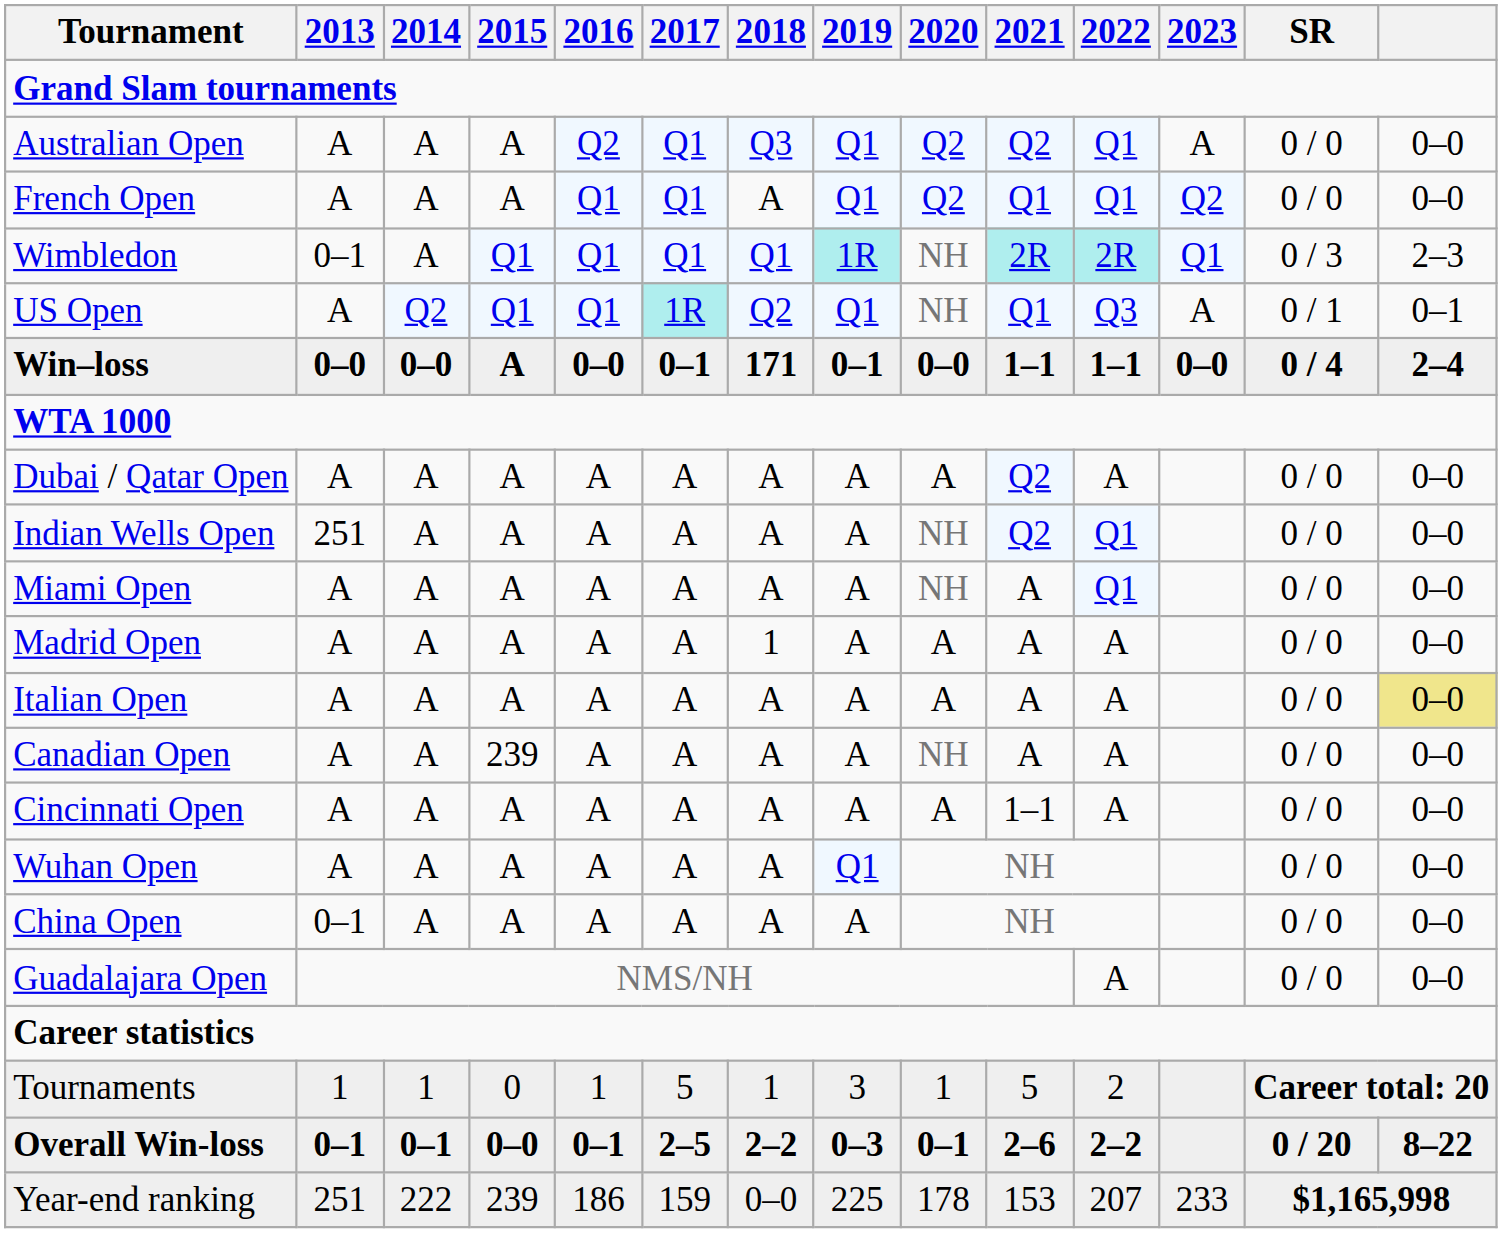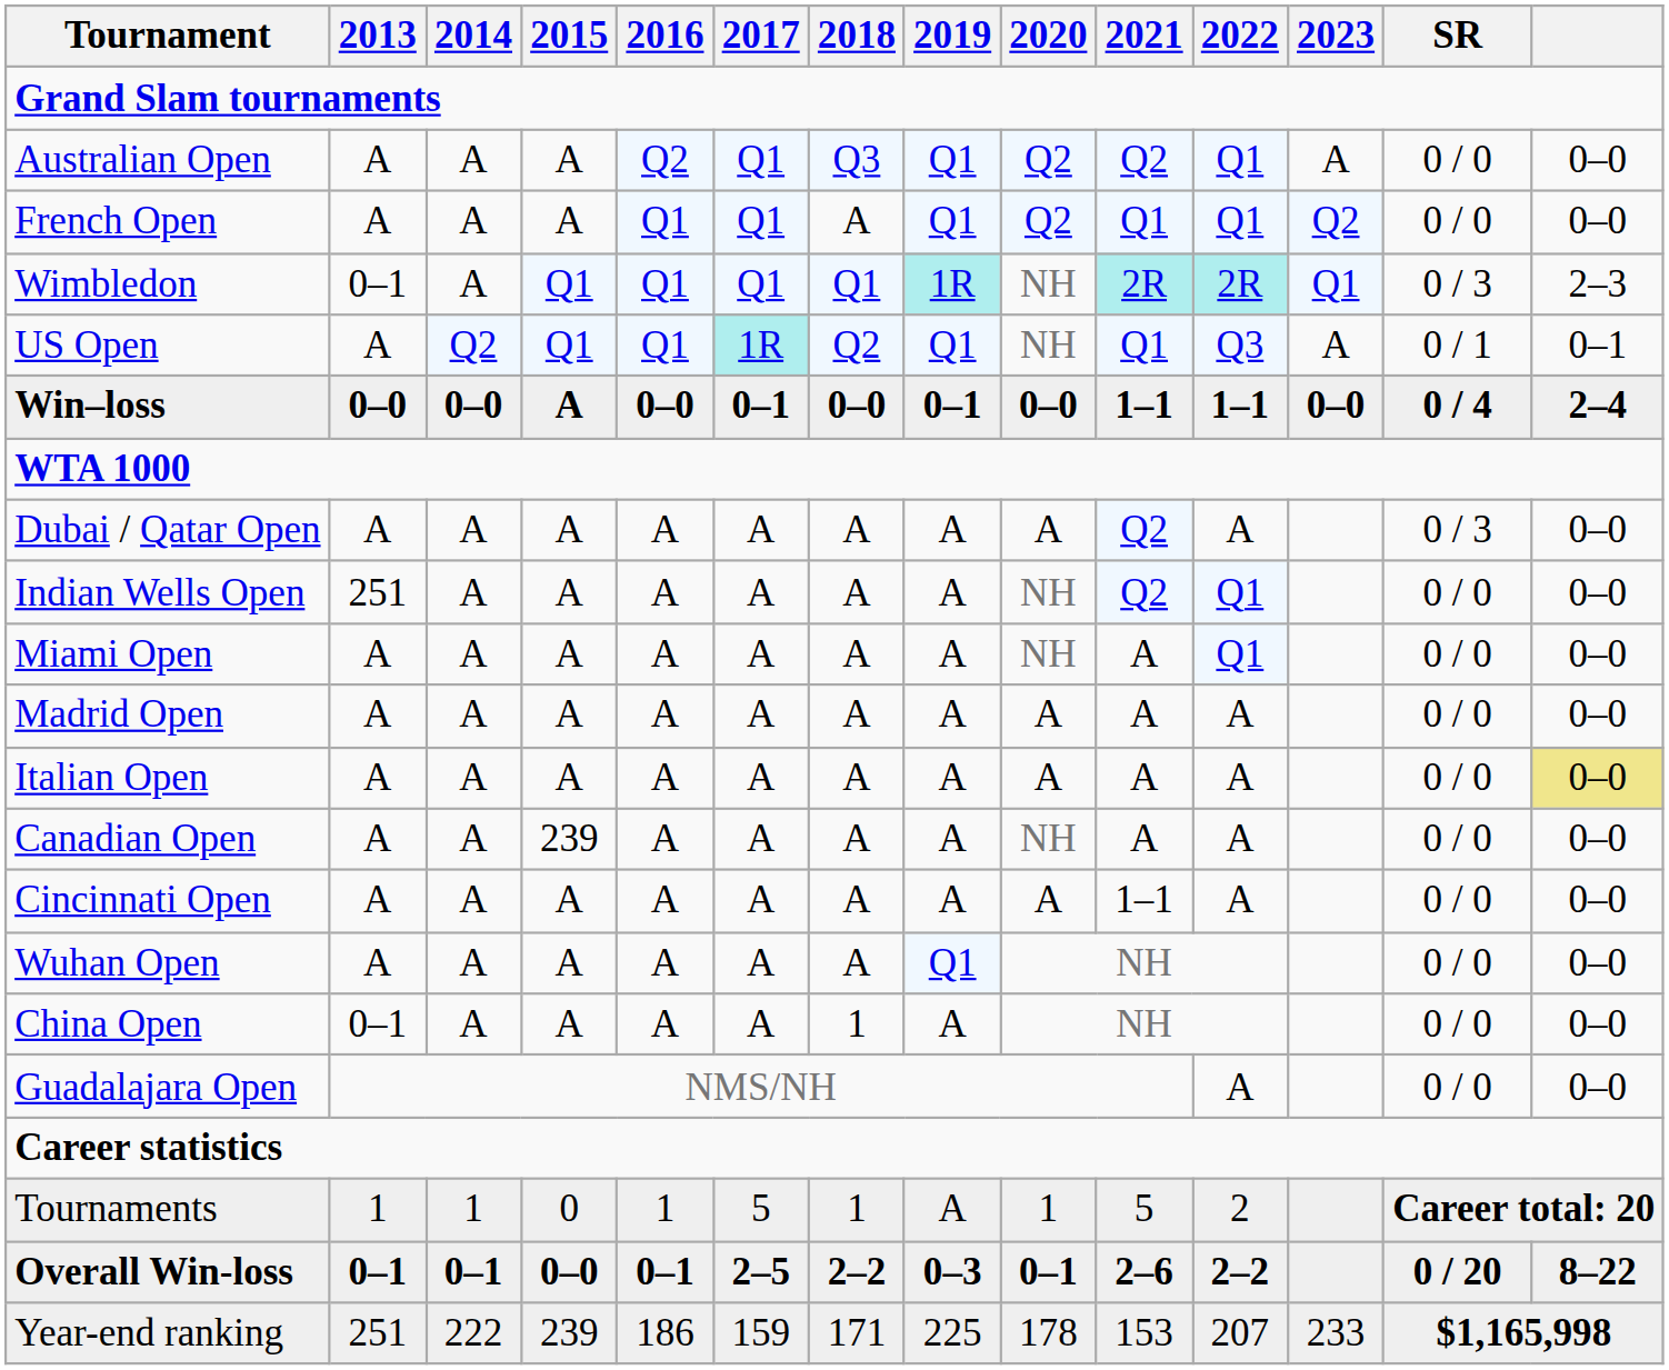 <table class="wikitable" style="text-align:center">
 <tr>
 <th>Tournament</th>
 <th><a href='#'>2013</a></th>
 <th><a href='#'>2014</a></th>
 <th><a href='#'>2015</a></th>
 <th><a href='#'>2016</a></th>
 <th><a href='#'>2017</a></th>
 <th><a href='#'>2018</a></th>
 <th><a href='#'>2019</a></th>
 <th><a href='#'>2020</a></th>
 <th><a href='#'>2021</a></th>
 <th><a href='#'>2022</a></th>
 <th><a href='#'>2023</a></th>
 <th>SR</th>
 <th></th>
 </tr>
 <tr>
 <td colspan="15" align="left"><strong><a href='#'>Grand Slam tournaments</a></strong></td>
 </tr>
 <tr>
 <td align="left"><a href='#'>Australian Open</a></td>
 <td>A</td>
 <td>A</td>
 <td>A</td>
 <td bgcolor="#f0f8ff"><a href='#'>Q2</a></td>
 <td bgcolor="#f0f8ff"><a href='#'>Q1</a></td>
 <td bgcolor="#f0f8ff"><a href='#'>Q3</a></td>
 <td bgcolor="#f0f8ff"><a href='#'>Q1</a></td>
 <td bgcolor="#f0f8ff"><a href='#'>Q2</a></td>
 <td bgcolor="#f0f8ff"><a href='#'>Q2</a></td>
 <td bgcolor="#f0f8ff"><a href='#'>Q1</a></td>
 <td>A</td>
 <td>0 / 0</td>
 <td>0–0</td>
 </tr>
 <tr>
 <td align="left"><a href='#'>French Open</a></td>
 <td>A</td>
 <td>A</td>
 <td>A</td>
 <td bgcolor="#f0f8ff"><a href='#'>Q1</a></td>
 <td bgcolor="#f0f8ff"><a href='#'>Q1</a></td>
 <td>A</td>
 <td bgcolor="#f0f8ff"><a href='#'>Q1</a></td>
 <td bgcolor="#f0f8ff"><a href='#'>Q2</a></td>
 <td bgcolor="#f0f8ff"><a href='#'>Q1</a></td>
 <td bgcolor=f0f8ff><a href='#'>Q1</a></td>
 <td bgcolor=f0f8ff><a href='#'>Q2</a></td>
 <td>0 / 0</td>
 <td>0–0</td>
 </tr>
 <tr>
 <td align="left"><a href='#'>Wimbledon</a></td>
 <td>0–1</td>
 <td>A</td>
 <td bgcolor="#f0f8ff"><a href='#'>Q1</a></td>
 <td bgcolor="#f0f8ff"><a href='#'>Q1</a></td>
 <td bgcolor="#f0f8ff"><a href='#'>Q1</a></td>
 <td bgcolor="#f0f8ff"><a href='#'>Q1</a></td>
 <td bgcolor="#afeeee"><a href='#'>1R</a></td>
 <td style="color:#767676;">NH</td>
 <td bgcolor=afeeee><a href='#'>2R</a></td>
 <td bgcolor=afeeee><a href='#'>2R</a></td>
 <td bgcolor=f0f8ff><a href='#'>Q1</a></td>
 <td>0 / 3</td>
 <td>2–3</td>
 </tr>
 <tr>
 <td align="left"><a href='#'>US Open</a></td>
 <td>A</td>
 <td bgcolor="#f0f8ff"><a href='#'>Q2</a></td>
 <td bgcolor="#f0f8ff"><a href='#'>Q1</a></td>
 <td bgcolor="#f0f8ff"><a href='#'>Q1</a></td>
 <td bgcolor="#afeeee"><a href='#'>1R</a></td>
 <td bgcolor="#f0f8ff"><a href='#'>Q2</a></td>
 <td bgcolor="#f0f8ff"><a href='#'>Q1</a></td>
 <td style="color:#767676">NH</td>
 <td bgcolor="#f0f8ff"><a href='#'>Q1</a></td>
 <td bgcolor="#f0f8ff"><a href='#'>Q3</a></td>
 <td>A</td>
 <td>0 / 1</td>
 <td>0–1</td>
 </tr>
 <tr style="background:#efefef; font-weight:bold;">
 <td align="left">Win–loss</td>
 <td>0–0</td>
 <td>0–0</td>
 <td>A</td>
 <td>0–0</td>
 <td>0–1</td>
-<td>171</td>
+<td>0–0</td>
 <td>0–1</td>
 <td>0–0</td>
 <td>1–1</td>
 <td>1–1</td>
 <td>0–0</td>
 <td>0 / 4</td>
 <td>2–4</td>
 </tr>
 <tr>
 <td colspan="15" align="left"><strong><a href='#'>WTA 1000</a></strong></td>
 </tr>
 <tr>
 <td align="left"><a href='#'>Dubai</a> / <a href='#'>Qatar Open</a></td>
 <td>A</td>
 <td>A</td>
 <td>A</td>
 <td>A</td>
 <td>A</td>
 <td>A</td>
 <td>A</td>
 <td>A</td>
 <td bgcolor="f0f8ff"><a href='#'>Q2</a></td>
 <td>A</td>
 <td></td>
-<td>0 / 0</td>
+<td>0 / 3</td>
 <td>0–0</td>
 </tr>
 <tr>
 <td align="left"><a href='#'>Indian Wells Open</a></td>
 <td>251</td>
 <td>A</td>
 <td>A</td>
 <td>A</td>
 <td>A</td>
 <td>A</td>
 <td>A</td>
 <td style="color:#767676">NH</td>
 <td bgcolor="f0f8ff"><a href='#'>Q2</a></td>
 <td bgcolor="f0f8ff"><a href='#'>Q1</a></td>
 <td></td>
 <td>0 / 0</td>
 <td>0–0</td>
 </tr>
 <tr>
 <td align="left"><a href='#'>Miami Open</a></td>
 <td>A</td>
 <td>A</td>
 <td>A</td>
 <td>A</td>
 <td>A</td>
 <td>A</td>
 <td>A</td>
 <td style="color:#767676">NH</td>
 <td>A</td>
 <td bgcolor="f0f8ff"><a href='#'>Q1</a></td>
 <td></td>
 <td>0 / 0</td>
 <td>0–0</td>
 </tr>
 <tr>
 <td align="left"><a href='#'>Madrid Open</a></td>
 <td>A</td>
 <td>A</td>
 <td>A</td>
 <td>A</td>
 <td>A</td>
-<td>1</td>
+<td>A</td>
 <td>A</td>
 <td>A</td>
 <td>A</td>
 <td>A</td>
 <td></td>
 <td>0 / 0</td>
 <td>0–0</td>
 </tr>
 <tr>
 <td align="left"><a href='#'>Italian Open</a></td>
 <td>A</td>
 <td>A</td>
 <td>A</td>
 <td>A</td>
 <td>A</td>
 <td>A</td>
 <td>A</td>
 <td>A</td>
 <td>A</td>
 <td>A</td>
 <td></td>
 <td>0 / 0</td>
 <td style="background: khaki;">0–0</td>
 </tr>
 <tr>
 <td align="left"><a href='#'>Canadian Open</a></td>
 <td>A</td>
 <td>A</td>
 <td>239</td>
 <td>A</td>
 <td>A</td>
 <td>A</td>
 <td>A</td>
 <td style="color:#767676">NH</td>
 <td>A</td>
 <td>A</td>
 <td></td>
 <td>0 / 0</td>
 <td>0–0</td>
 </tr>
 <tr>
 <td align="left"><a href='#'>Cincinnati Open</a></td>
 <td>A</td>
 <td>A</td>
 <td>A</td>
 <td>A</td>
 <td>A</td>
 <td>A</td>
 <td>A</td>
 <td>A</td>
 <td>1–1</td>
 <td>A</td>
 <td></td>
 <td>0 / 0</td>
 <td>0–0</td>
 </tr>
 <tr>
 <td align="left"><a href='#'>Wuhan Open</a></td>
 <td>A</td>
 <td>A</td>
 <td>A</td>
 <td>A</td>
 <td>A</td>
 <td>A</td>
 <td bgcolor="f0f8ff"><a href='#'>Q1</a></td>
 <td colspan="3" style="color:#767676">NH</td>
 <td></td>
 <td>0 / 0</td>
 <td>0–0</td>
 </tr>
 <tr>
 <td align="left"><a href='#'>China Open</a></td>
 <td>0–1</td>
 <td>A</td>
 <td>A</td>
 <td>A</td>
 <td>A</td>
-<td>A</td>
+<td>1</td>
 <td>A</td>
 <td colspan="3" style="color:#767676">NH</td>
 <td></td>
 <td>0 / 0</td>
 <td>0–0</td>
 </tr>
 <tr>
 <td align="left"><a href='#'>Guadalajara Open</a></td>
 <td colspan="9" style="color:#767676">NMS/NH</td>
 <td>A</td>
 <td></td>
 <td>0 / 0</td>
 <td>0–0</td>
 </tr>
 <tr>
 <td colspan="15" align="left"><strong>Career statistics</strong></td>
 </tr>
 <tr bgcolor=efefef>
 <td align=left>Tournaments</td>
 <td>1</td>
 <td>1</td>
 <td>0</td>
 <td>1</td>
 <td>5</td>
 <td>1</td>
-<td>3</td>
+<td>A</td>
 <td>1</td>
 <td>5</td>
 <td>2</td>
 <td></td>
 <td colspan="3"><strong>Career total: 20</strong></td>
 </tr>
 <tr style="background:#efefef; font-weight:bold;">
 <td align=left>Overall Win-loss</td>
 <td>0–1</td>
 <td>0–1</td>
 <td>0–0</td>
 <td>0–1</td>
 <td>2–5</td>
 <td>2–2</td>
 <td>0–3</td>
 <td>0–1</td>
 <td>2–6</td>
 <td>2–2</td>
 <td></td>
 <td>0 / 20</td>
 <td>8–22</td>
 </tr>
 <tr bgcolor="efefef">
 <td align="left">Year-end ranking</td>
 <td>251</td>
 <td>222</td>
 <td>239</td>
 <td>186</td>
 <td>159</td>
-<td>0–0</td>
+<td>171</td>
 <td>225</td>
 <td>178</td>
 <td>153</td>
 <td>207</td>
 <td>233</td>
 <td colspan="3"><strong>$1,165,998</strong></td>
 </tr>
 </table>
